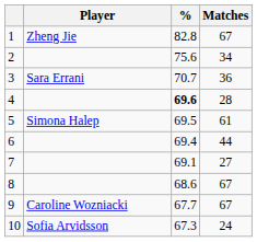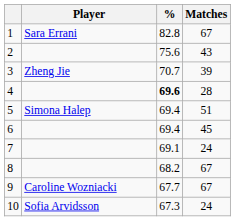 <table class="wikitable sortable" style=font-size:90%>
 <tr>
 <th></th>
 <th width=160>Player</th>
 <th width=20>%</th>
 <th>Matches</th>
 </tr>
 <tr>
 <td>1</td>
-<td> <a href='#'>Zheng Jie</a></td>
+<td> <a href='#'>Sara Errani</a></td>
 <td>82.8</td>
 <td align=center>67</td>
 </tr>
 <tr>
 <td>2</td>
 <td></td>
 <td>75.6</td>
-<td align=center>34</td>
+<td align=center>43</td>
 </tr>
 <tr>
 <td>3</td>
-<td> <a href='#'>Sara Errani</a></td>
+<td> <a href='#'>Zheng Jie</a></td>
 <td>70.7</td>
-<td align=center>36</td>
+<td align=center>39</td>
 </tr>
 <tr>
 <td>4</td>
 <td></td>
 <td><strong>69.6</strong></td>
 <td align=center>28</td>
 </tr>
 <tr>
 <td>5</td>
 <td> <a href='#'>Simona Halep</a></td>
-<td>69.5</td>
-<td align=center>61</td>
+<td>69.4</td>
+<td align=center>51</td>
 </tr>
 <tr>
 <td>6</td>
 <td></td>
 <td>69.4</td>
-<td align=center>44</td>
+<td align=center>45</td>
 </tr>
 <tr>
 <td>7</td>
 <td></td>
 <td>69.1</td>
-<td align=center>27</td>
+<td align=center>24</td>
 </tr>
 <tr>
 <td>8</td>
 <td></td>
-<td>68.6</td>
+<td>68.2</td>
 <td align=center>67</td>
 </tr>
 <tr>
 <td>9</td>
 <td> <a href='#'>Caroline Wozniacki</a></td>
 <td>67.7</td>
 <td align=center>67</td>
 </tr>
 <tr>
 <td>10</td>
 <td> <a href='#'>Sofia Arvidsson</a></td>
 <td>67.3</td>
 <td align=center>24</td>
 </tr>
 </table>
